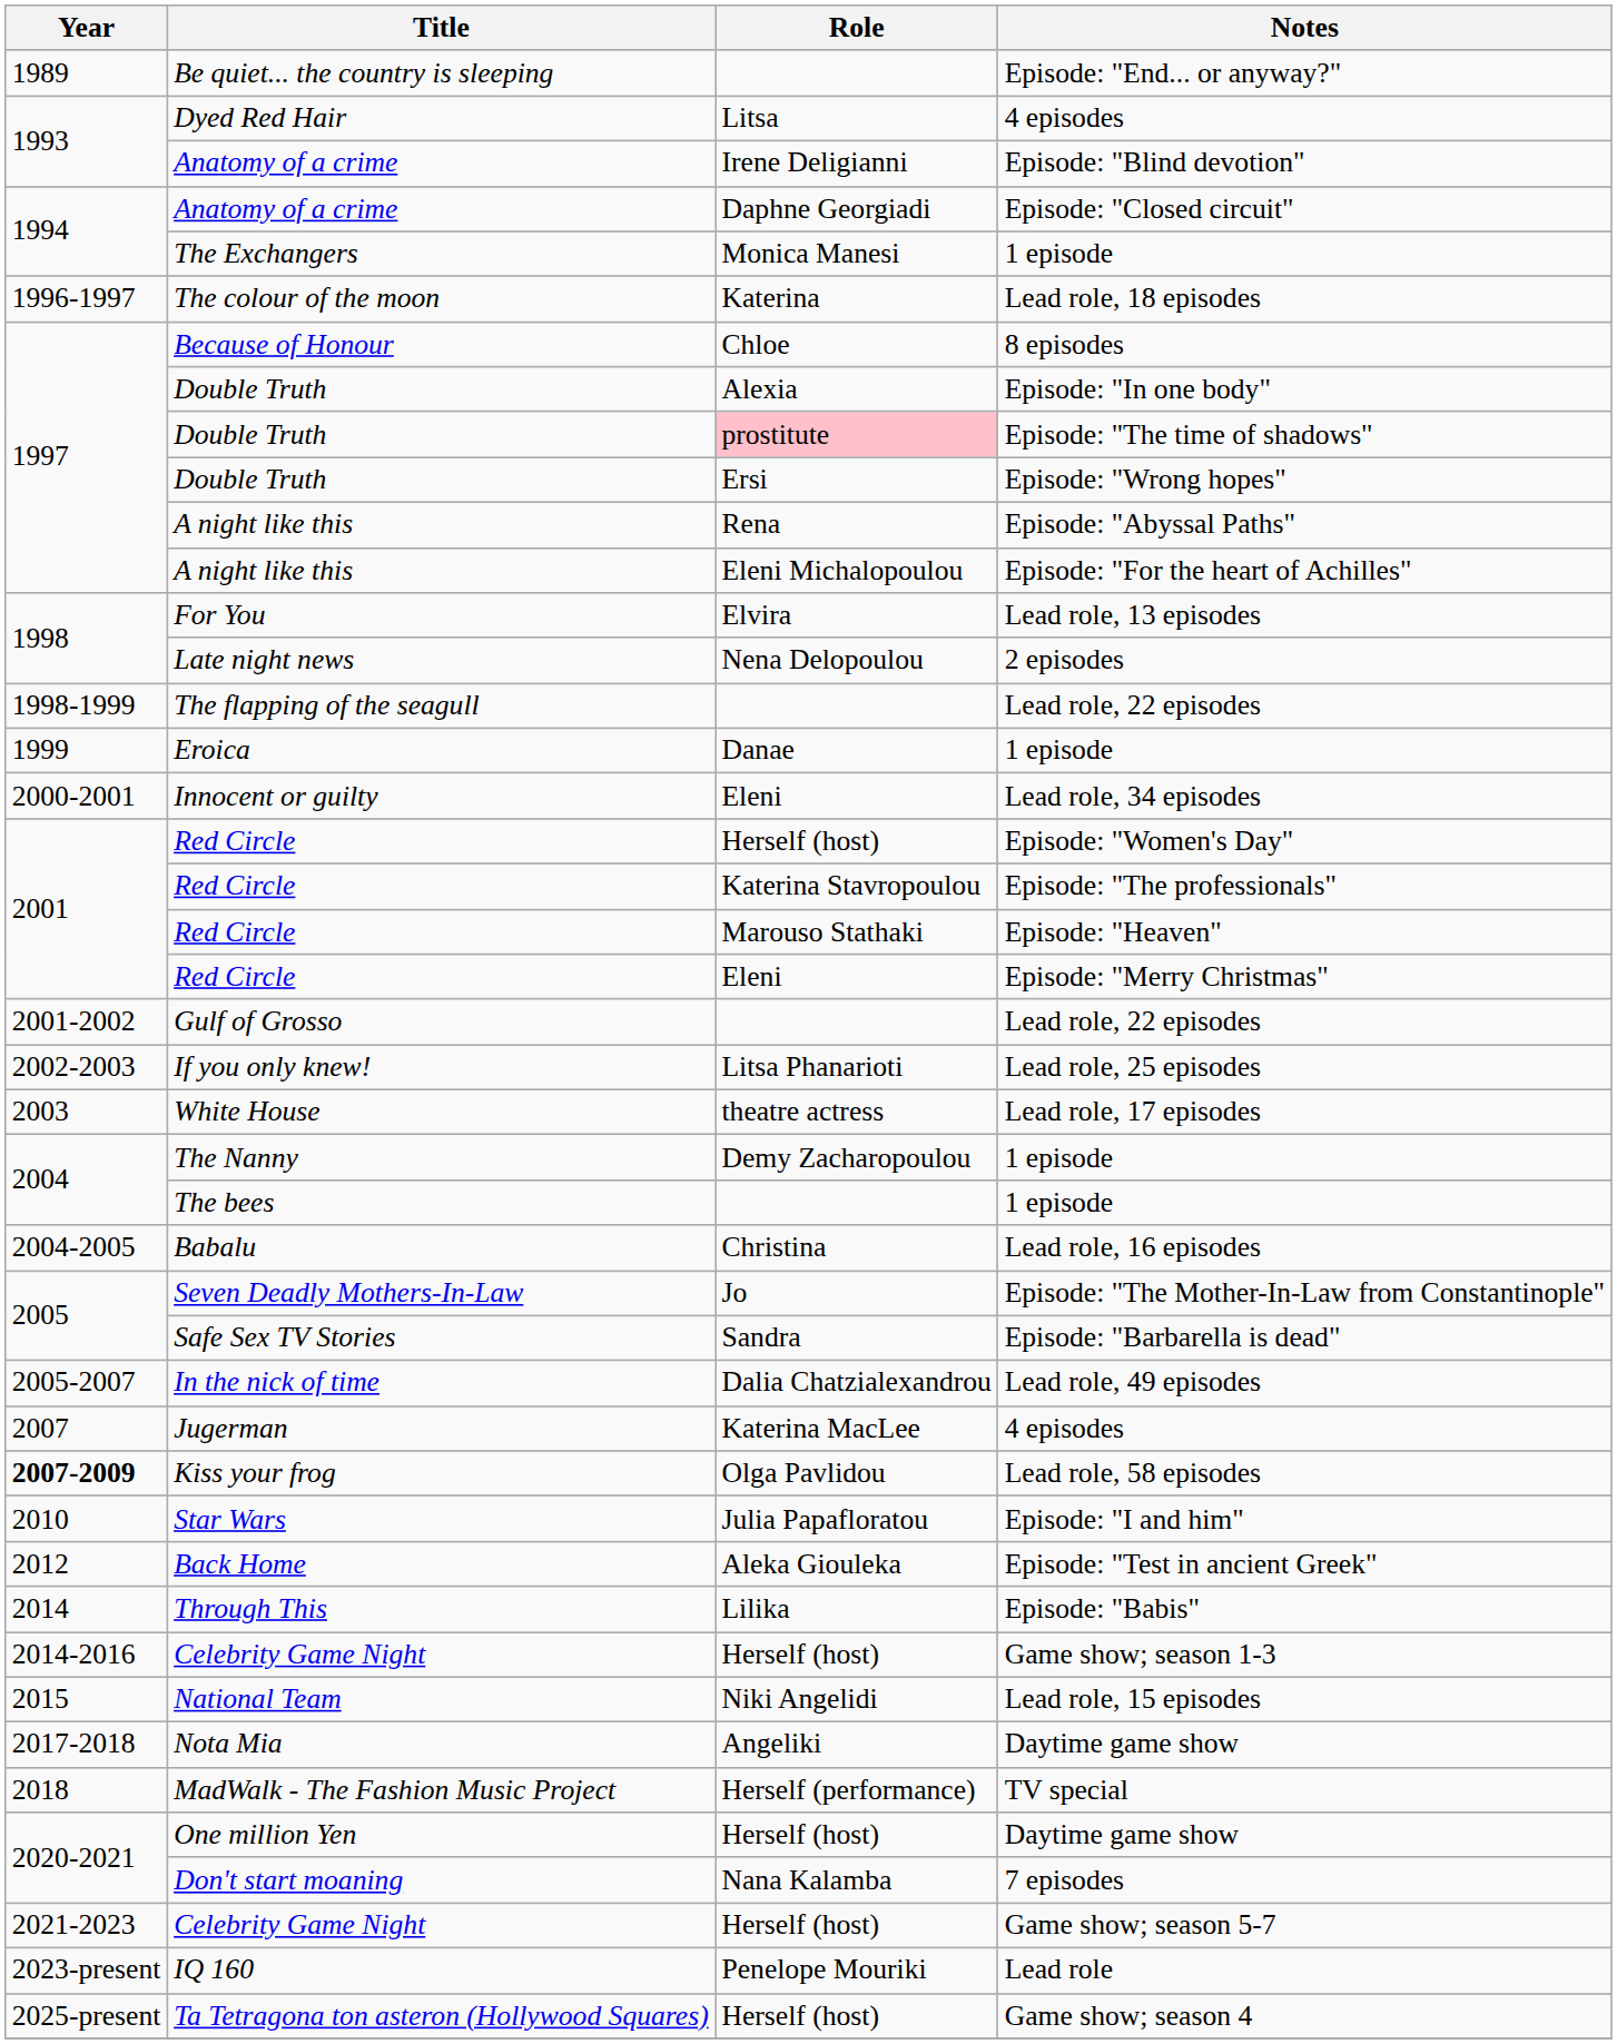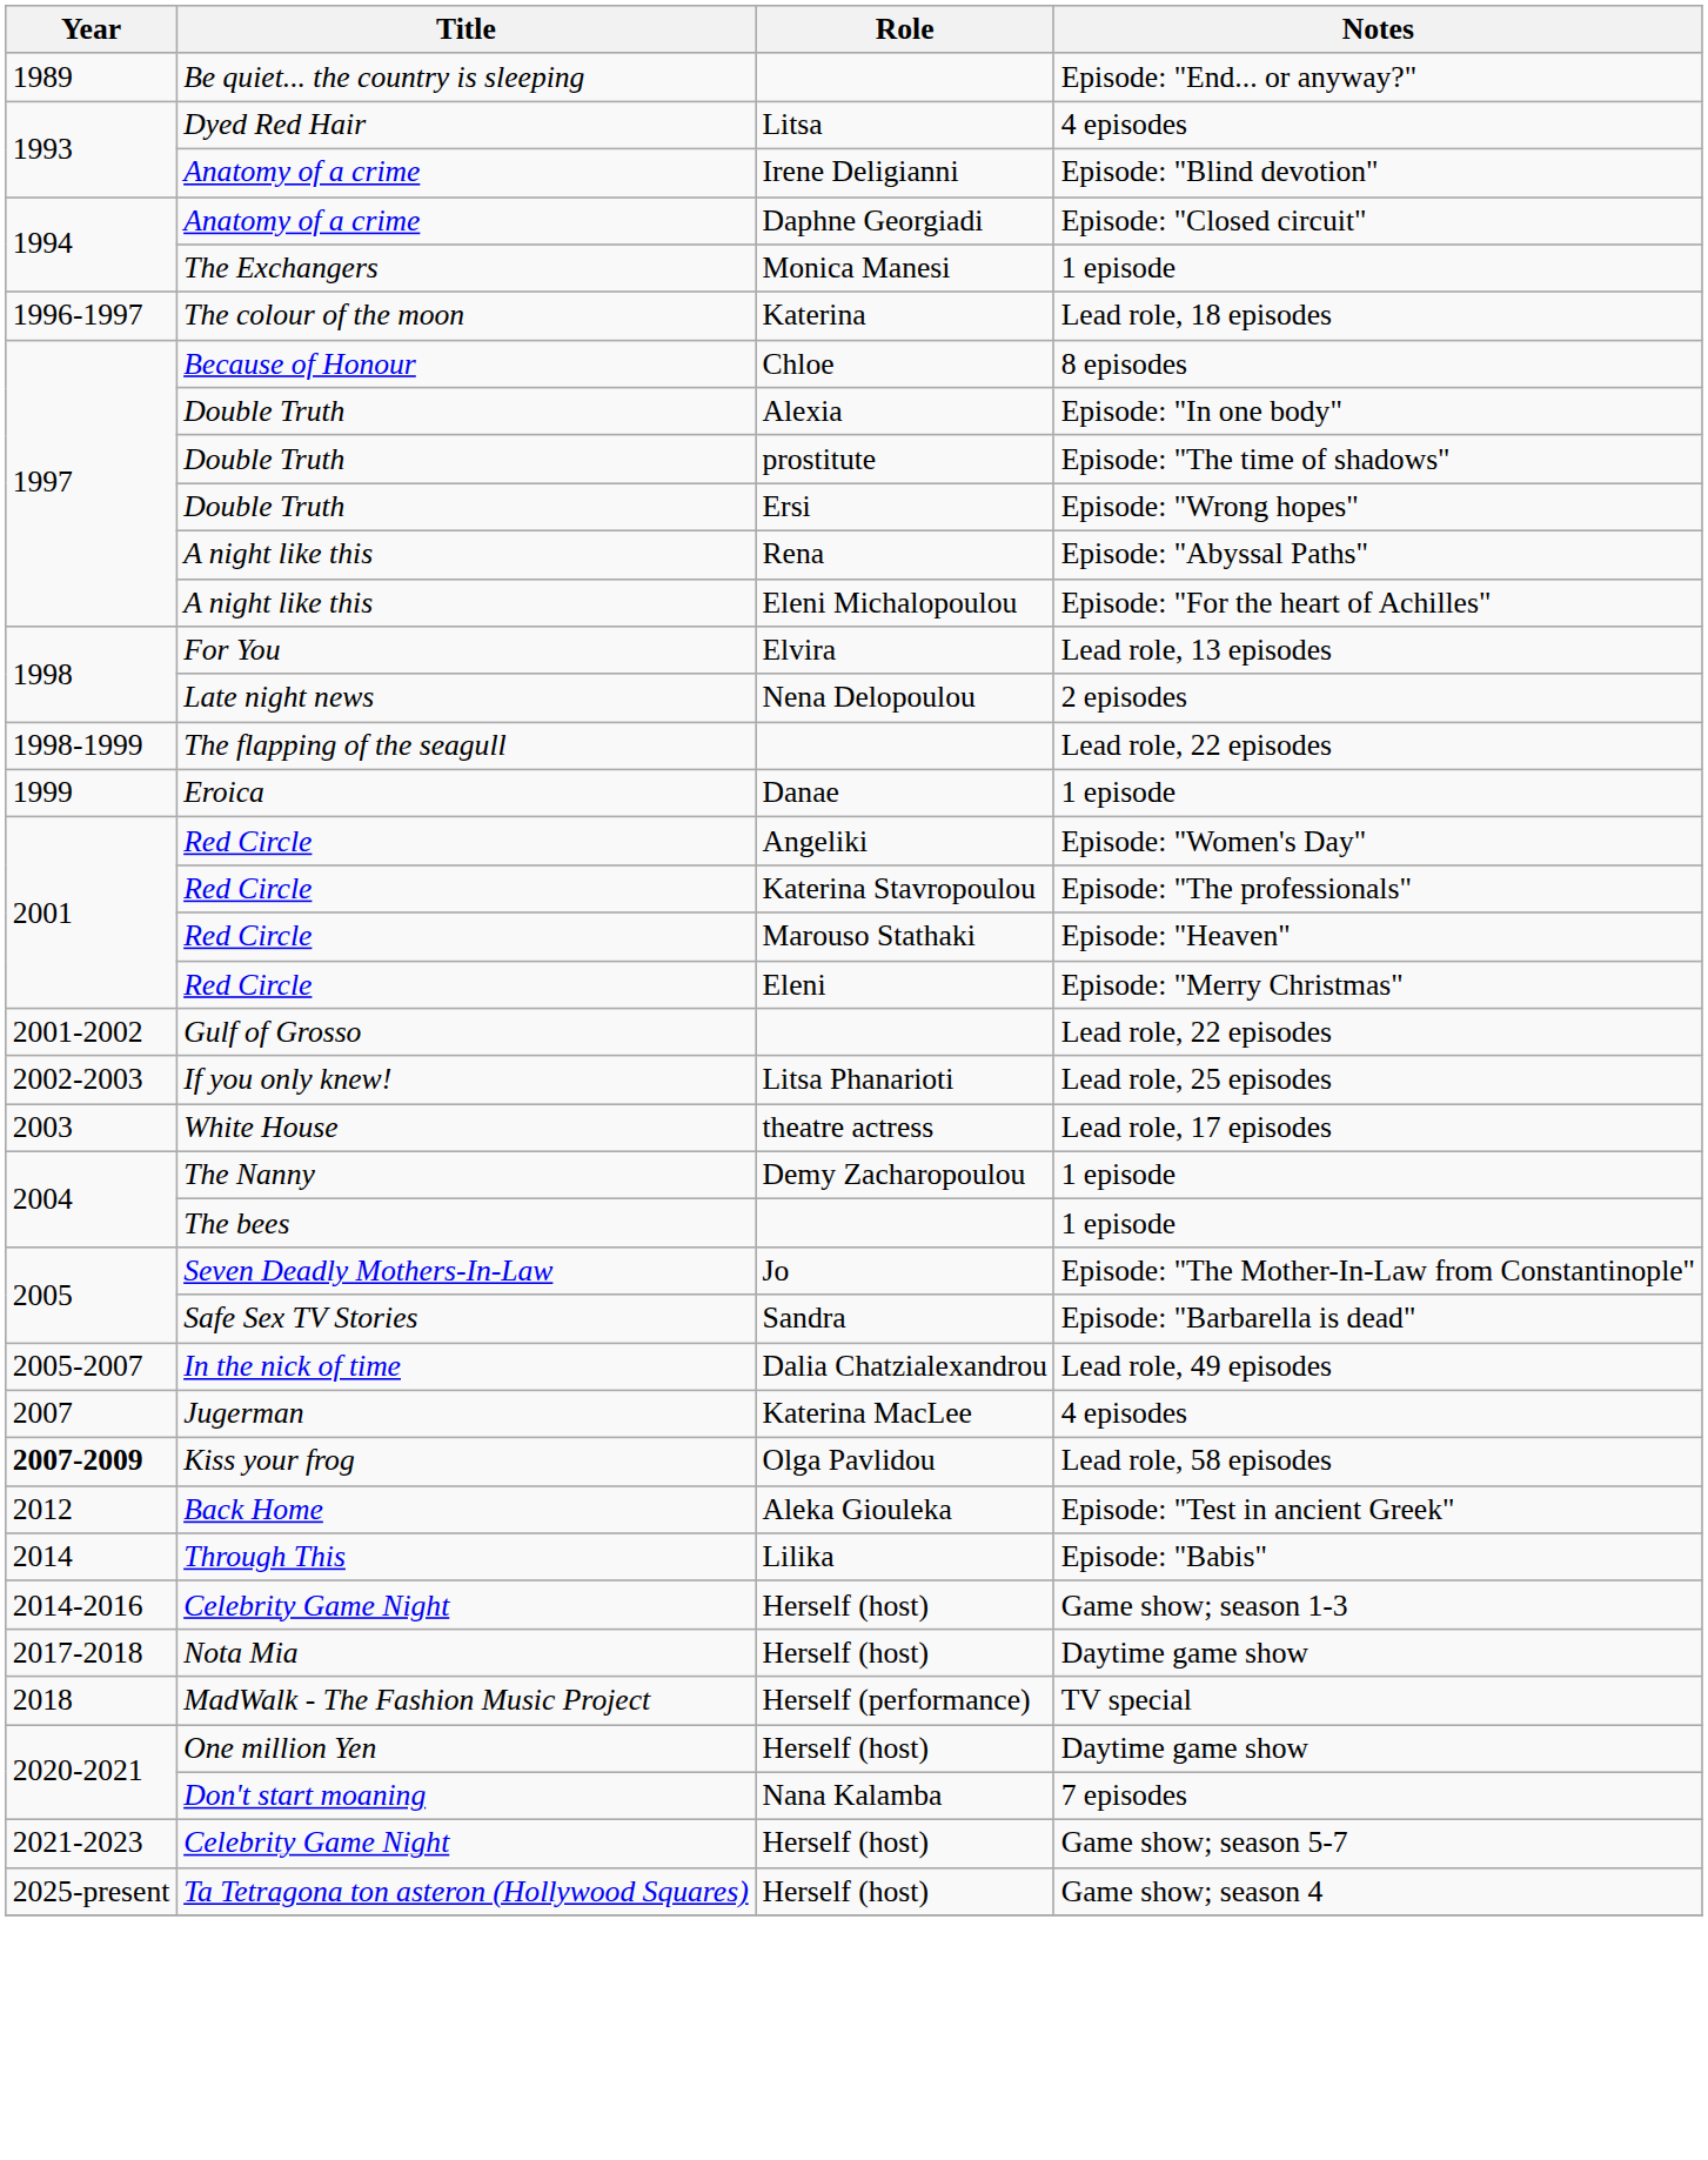 <table class="wikitable sortable">
 <tr>
 <th>Year</th>
 <th>Title</th>
 <th>Role</th>
 <th class="unsortable">Notes</th>
 </tr>
 <tr>
 <td>1989</td>
 <td><em>Be quiet... the country is sleeping</em></td>
 <td></td>
 <td>Episode: "End... or anyway?"</td>
 </tr>
 <tr>
 <td rowspan="2">1993</td>
 <td><em>Dyed Red Hair</em></td>
 <td>Litsa</td>
 <td>4 episodes</td>
 </tr>
 <tr>
 <td><em><a href='#'>Anatomy of a crime</a></em></td>
 <td>Irene Deligianni</td>
 <td>Episode: "Blind devotion"</td>
 </tr>
 <tr>
 <td rowspan="2">1994</td>
 <td><em><a href='#'>Anatomy of a crime</a></em></td>
 <td>Daphne Georgiadi</td>
 <td>Episode: "Closed circuit"</td>
 </tr>
 <tr>
 <td><em>The Exchangers</em></td>
 <td>Monica Manesi</td>
 <td>1 episode</td>
 </tr>
 <tr>
 <td>1996-1997</td>
 <td><em>The colour of the moon</em></td>
 <td>Katerina</td>
 <td>Lead role, 18 episodes</td>
 </tr>
 <tr>
 <td rowspan="6">1997</td>
 <td><em><a href='#'>Because of Honour</a></em></td>
 <td>Chloe</td>
 <td>8 episodes</td>
 </tr>
 <tr>
 <td><em>Double Truth</em></td>
 <td>Alexia</td>
 <td>Episode: "In one body"</td>
 </tr>
 <tr>
 <td><em>Double Truth</em></td>
-<td style="background: pink;">prostitute</td>
+<td>prostitute</td>
 <td>Episode: "The time of shadows"</td>
 </tr>
 <tr>
 <td><em>Double Truth</em></td>
 <td>Ersi</td>
 <td>Episode: "Wrong hopes"</td>
 </tr>
 <tr>
 <td><em>A night like this</em></td>
 <td>Rena</td>
 <td>Episode: "Abyssal Paths"</td>
 </tr>
 <tr>
 <td><em>A night like this</em></td>
 <td>Eleni Michalopoulou</td>
 <td>Episode: "For the heart of Achilles"</td>
 </tr>
 <tr>
 <td rowspan="2">1998</td>
 <td><em>For You</em></td>
 <td>Elvira</td>
 <td>Lead role, 13 episodes</td>
 </tr>
 <tr>
 <td><em>Late night news</em></td>
 <td>Nena Delopoulou</td>
 <td>2 episodes</td>
 </tr>
 <tr>
 <td>1998-1999</td>
 <td><em>The flapping of the seagull</em></td>
 <td></td>
 <td>Lead role, 22 episodes</td>
 </tr>
 <tr>
 <td>1999</td>
 <td><em>Eroica</em></td>
 <td>Danae</td>
 <td>1 episode</td>
 </tr>
 <tr>
-<td>2000-2001</td>
-<td><em>Innocent or guilty</em></td>
-<td>Eleni</td>
-<td>Lead role, 34 episodes</td>
-</tr>
-<tr>
 <td rowspan="4">2001</td>
 <td><em><a href='#'>Red Circle</a></em></td>
-<td>Herself (host)</td>
+<td>Angeliki</td>
 <td>Episode: "Women's Day"</td>
 </tr>
 <tr>
 <td><em><a href='#'>Red Circle</a></em></td>
 <td>Katerina Stavropoulou</td>
 <td>Episode: "The professionals"</td>
 </tr>
 <tr>
 <td><em><a href='#'>Red Circle</a></em></td>
 <td>Marouso Stathaki</td>
 <td>Episode: "Heaven"</td>
 </tr>
 <tr>
 <td><em><a href='#'>Red Circle</a></em></td>
 <td>Eleni</td>
 <td>Episode: "Merry Christmas"</td>
 </tr>
 <tr>
 <td>2001-2002</td>
 <td><em>Gulf of Grosso</em></td>
 <td></td>
 <td>Lead role, 22 episodes</td>
 </tr>
 <tr>
 <td>2002-2003</td>
 <td><em>If you only knew!</em></td>
 <td>Litsa Phanarioti</td>
 <td>Lead role, 25 episodes</td>
 </tr>
 <tr>
 <td>2003</td>
 <td><em>White House</em></td>
 <td>theatre actress</td>
 <td>Lead role, 17 episodes</td>
 </tr>
 <tr>
 <td rowspan="2">2004</td>
 <td><em>The Nanny</em></td>
 <td>Demy Zacharopoulou</td>
 <td>1 episode</td>
 </tr>
 <tr>
 <td><em>The bees</em></td>
 <td></td>
 <td>1 episode</td>
 </tr>
 <tr>
-<td>2004-2005</td>
-<td><em>Babalu</em></td>
-<td>Christina</td>
-<td>Lead role, 16 episodes</td>
-</tr>
-<tr>
 <td rowspan="2">2005</td>
 <td><em><a href='#'>Seven Deadly Mothers-In-Law</a></em></td>
 <td>Jo</td>
 <td>Episode: "The Mother-In-Law from Constantinople"</td>
 </tr>
 <tr>
 <td><em>Safe Sex TV Stories</em></td>
 <td>Sandra</td>
 <td>Episode: "Barbarella is dead"</td>
 </tr>
 <tr>
 <td>2005-2007</td>
 <td><em><a href='#'>In the nick of time</a></em></td>
 <td>Dalia Chatzialexandrou</td>
 <td>Lead role, 49 episodes</td>
 </tr>
 <tr>
 <td>2007</td>
 <td><em>Jugerman</em></td>
 <td>Katerina MacLee</td>
 <td>4 episodes</td>
 </tr>
 <tr>
 <td><strong>2007-2009</strong></td>
 <td><em>Kiss your frog</em></td>
 <td>Olga Pavlidou</td>
 <td>Lead role, 58 episodes</td>
 </tr>
 <tr>
-<td>2010</td>
-<td><em><a href='#'>Star Wars</a></em></td>
-<td>Julia Papafloratou</td>
-<td>Episode: "I and him"</td>
-</tr>
-<tr>
 <td>2012</td>
 <td><em><a href='#'>Back Home</a></em></td>
 <td>Aleka Giouleka</td>
 <td>Episode: "Test in ancient Greek"</td>
 </tr>
 <tr>
 <td>2014</td>
 <td><em><a href='#'>Through This</a></em></td>
 <td>Lilika</td>
 <td>Episode: "Babis"</td>
 </tr>
 <tr>
 <td>2014-2016</td>
 <td><em><a href='#'>Celebrity Game Night</a></em></td>
 <td>Herself (host)</td>
 <td>Game show; season 1-3</td>
 </tr>
 <tr>
-<td>2015</td>
-<td><em><a href='#'>National Team</a></em></td>
-<td>Niki Angelidi</td>
-<td>Lead role, 15 episodes</td>
-</tr>
-<tr>
 <td>2017-2018</td>
 <td><em>Nota Mia</em></td>
-<td>Angeliki</td>
+<td>Herself (host)</td>
 <td>Daytime game show</td>
 </tr>
 <tr>
 <td>2018</td>
 <td><em>MadWalk - The Fashion Music Project</em></td>
 <td>Herself (performance)</td>
 <td>TV special</td>
 </tr>
 <tr>
 <td rowspan="2">2020-2021</td>
 <td><em>One million Yen</em></td>
 <td>Herself (host)</td>
 <td>Daytime game show</td>
 </tr>
 <tr>
 <td><em><a href='#'>Don't start moaning</a></em></td>
 <td>Nana Kalamba</td>
 <td>7 episodes</td>
 </tr>
 <tr>
 <td>2021-2023</td>
 <td><em><a href='#'>Celebrity Game Night</a></em></td>
 <td>Herself (host)</td>
 <td>Game show; season 5-7</td>
 </tr>
 <tr>
-<td>2023-present</td>
-<td><em>IQ 160</em></td>
-<td>Penelope Mouriki</td>
-<td>Lead role</td>
-</tr>
-<tr>
 <td>2025-present</td>
 <td><em><a href='#'>Ta Tetragona ton asteron (Hollywood Squares)</a></em></td>
 <td>Herself (host)</td>
 <td>Game show; season 4</td>
 </tr>
 <tr>
 </tr>
 </table>
